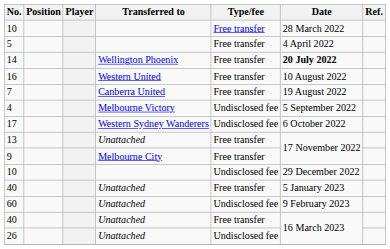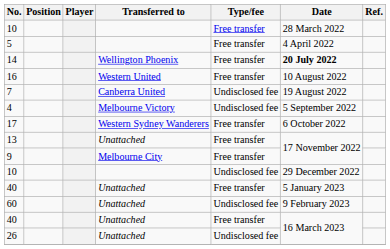 <table class="wikitable plainrowheaders sortable" style="text-align:center; text-align:left">
 <tr>
 <th scope="col">No.</th>
 <th scope="col">Position</th>
 <th scope="col">Player</th>
 <th scope="col">Transferred to</th>
 <th scope="col">Type/fee</th>
 <th scope="col">Date</th>
 <th class="unsortable" scope="col">Ref.</th>
 </tr>
 <tr>
 <td>10</td>
 <td></td>
 <th scope="row"></th>
 <td></td>
 <td><a href='#'>Free transfer</a></td>
 <td>28 March 2022</td>
 <td></td>
 </tr>
 <tr>
 <td>5</td>
 <td></td>
 <th scope="row"></th>
 <td></td>
 <td>Free transfer</td>
 <td>4 April 2022</td>
 <td></td>
 </tr>
 <tr>
 <td>14</td>
 <td></td>
 <th scope="row"></th>
 <td><a href='#'>Wellington Phoenix</a></td>
 <td>Free transfer</td>
 <td><strong>20 July 2022</strong></td>
 <td></td>
 </tr>
 <tr>
 <td>16</td>
 <td></td>
 <th scope="row"></th>
 <td><a href='#'>Western United</a></td>
 <td>Free transfer</td>
 <td>10 August 2022</td>
 <td></td>
 </tr>
 <tr>
 <td>7</td>
 <td></td>
 <th scope="row"></th>
 <td><a href='#'>Canberra United</a></td>
-<td>Free transfer</td>
+<td>Undisclosed fee</td>
 <td>19 August 2022</td>
 <td></td>
 </tr>
 <tr>
 <td>4</td>
 <td></td>
 <th scope="row"></th>
 <td><a href='#'>Melbourne Victory</a></td>
 <td>Undisclosed fee</td>
 <td>5 September 2022</td>
 <td></td>
 </tr>
 <tr>
 <td>17</td>
 <td></td>
 <th scope="row"></th>
 <td><a href='#'>Western Sydney Wanderers</a></td>
-<td>Undisclosed fee</td>
+<td>Free transfer</td>
 <td>6 October 2022</td>
 <td></td>
 </tr>
 <tr>
 <td>13</td>
 <td></td>
 <th scope="row"></th>
 <td><em>Unattached</em></td>
 <td>Free transfer</td>
 <td rowspan="2">17 November 2022</td>
 <td></td>
 </tr>
 <tr>
 <td>9</td>
 <td></td>
 <th scope="row"></th>
 <td><a href='#'>Melbourne City</a></td>
 <td>Free transfer</td>
 <td></td>
 </tr>
 <tr>
 <td>10</td>
 <td></td>
 <th scope="row"></th>
 <td></td>
 <td>Undisclosed fee</td>
 <td>29 December 2022</td>
 <td></td>
 </tr>
 <tr>
 <td>40</td>
 <td></td>
 <th scope="row"></th>
 <td><em>Unattached</em></td>
 <td>Free transfer</td>
 <td>5 January 2023</td>
 <td></td>
 </tr>
 <tr>
 <td>60</td>
 <td></td>
 <th scope="row"></th>
 <td><em>Unattached</em></td>
 <td>Undisclosed fee</td>
 <td>9 February 2023</td>
 <td></td>
 </tr>
 <tr>
 <td>40</td>
 <td></td>
 <th scope="row"></th>
 <td><em>Unattached</em></td>
 <td>Free transfer</td>
 <td rowspan="2">16 March 2023</td>
 <td></td>
 </tr>
 <tr>
 <td>26</td>
 <td></td>
 <th scope="row"></th>
 <td><em>Unattached</em></td>
 <td>Undisclosed fee</td>
 <td></td>
 </tr>
 <tr>
 </tr>
 </table>
